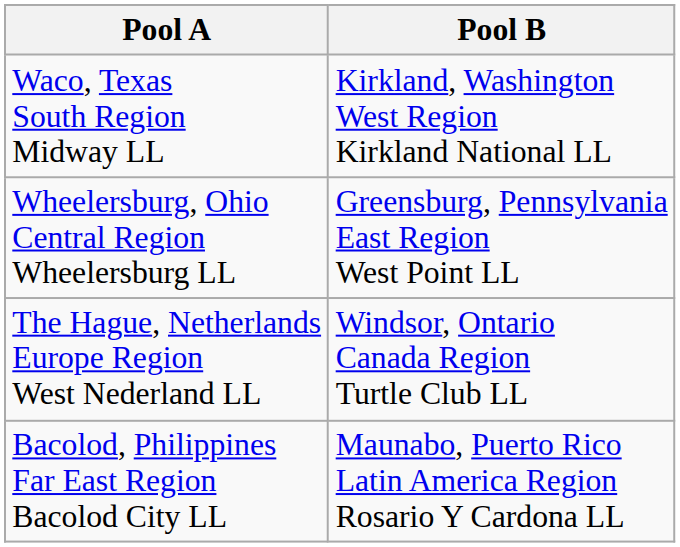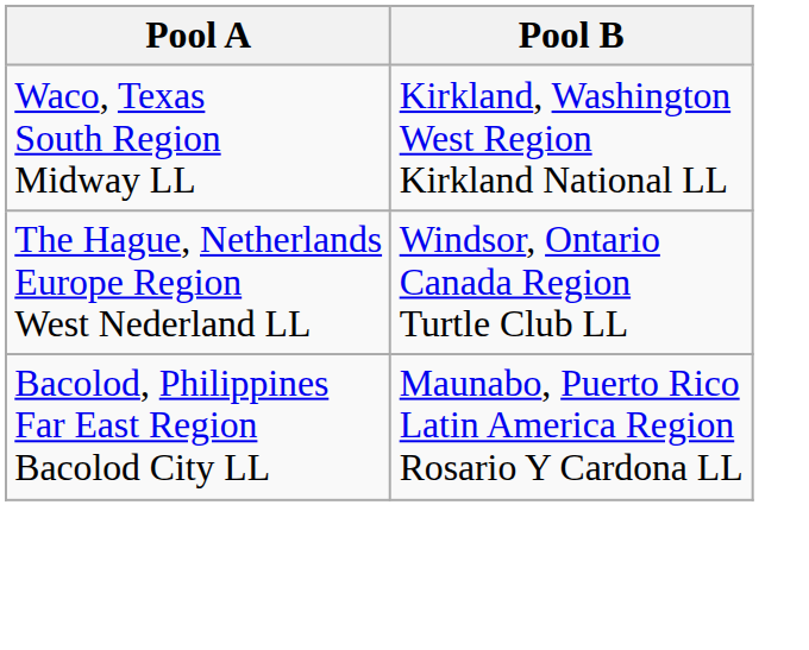 <table class="wikitable">
 <tr>
 <th>Pool A</th>
 <th>Pool B</th>
 </tr>
 <tr>
 <td> <a href='#'>Waco</a>, <a href='#'>Texas</a> <br> <a href='#'>South Region</a> <br> Midway LL</td>
 <td> <a href='#'>Kirkland</a>, <a href='#'>Washington</a> <br> <a href='#'>West Region</a> <br> Kirkland National LL</td>
 </tr>
 <tr>
-<td> <a href='#'>Wheelersburg</a>, <a href='#'>Ohio</a> <br> <a href='#'> Central Region</a> <br> Wheelersburg LL</td>
-<td> <a href='#'>Greensburg</a>, <a href='#'>Pennsylvania</a> <br> <a href='#'>East Region</a> <br> West Point LL</td>
-</tr>
-<tr>
 <td> <a href='#'>The Hague</a>, <a href='#'>Netherlands</a> <br> <a href='#'>Europe Region</a> <br> West Nederland LL</td>
 <td> <a href='#'>Windsor</a>, <a href='#'>Ontario</a> <br> <a href='#'>Canada Region</a> <br> Turtle Club LL</td>
 </tr>
 <tr>
 <td> <a href='#'>Bacolod</a>, <a href='#'>Philippines</a> <br> <a href='#'>Far East Region</a> <br> Bacolod City LL</td>
 <td> <a href='#'>Maunabo</a>, <a href='#'>Puerto Rico</a> <br> <a href='#'>Latin America Region</a> <br> Rosario Y Cardona LL</td>
 </tr>
 </table>
